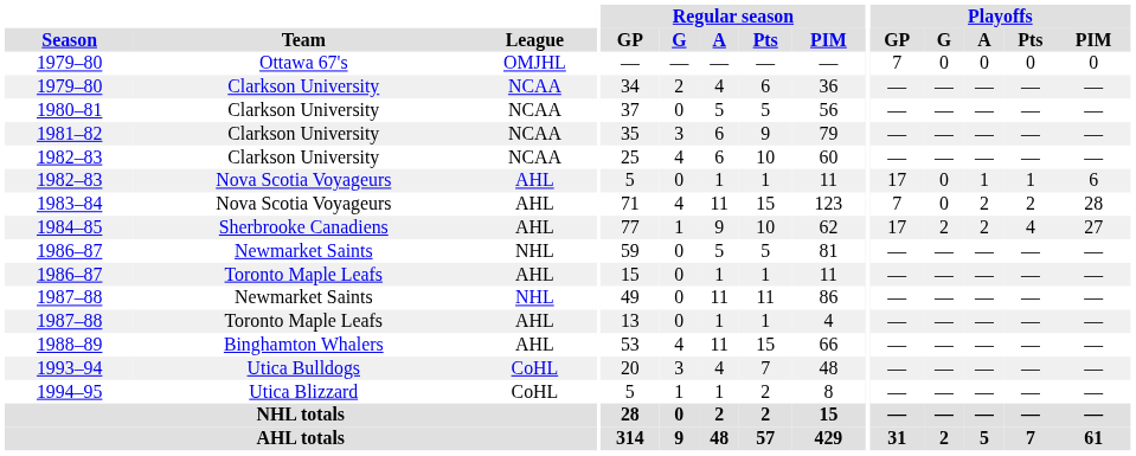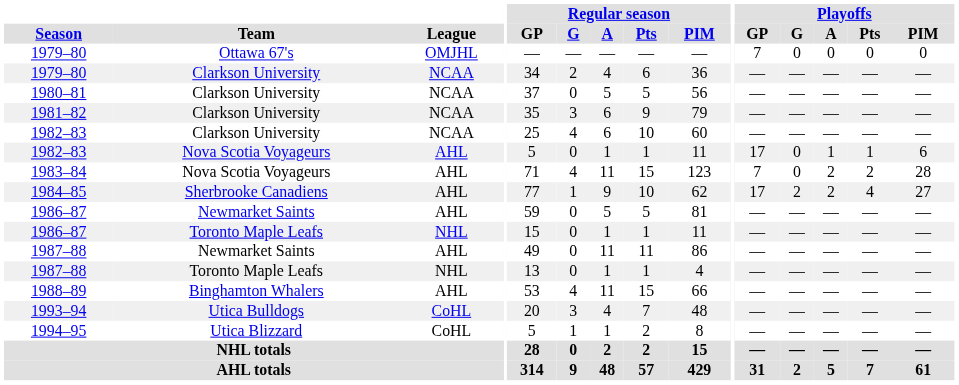 <table border="0" cellpadding="1" cellspacing="0" style="text-align:center; width:60em">
 <tr bgcolor="#e0e0e0">
 <th colspan="3" bgcolor="#ffffff"></th>
 <th rowspan="99" bgcolor="#ffffff"></th>
 <th colspan="5"><a href='#'>Regular season</a></th>
 <th rowspan="99" bgcolor="#ffffff"></th>
 <th colspan="5"><a href='#'>Playoffs</a></th>
 </tr>
 <tr bgcolor="#e0e0e0">
 <th><a href='#'>Season</a></th>
 <th>Team</th>
 <th>League</th>
 <th>GP</th>
 <th><a href='#'>G</a></th>
 <th><a href='#'>A</a></th>
 <th><a href='#'>Pts</a></th>
 <th><a href='#'>PIM</a></th>
 <th>GP</th>
 <th>G</th>
 <th>A</th>
 <th>Pts</th>
 <th>PIM</th>
 </tr>
 <tr>
 <td><a href='#'>1979–80</a></td>
 <td><a href='#'>Ottawa 67's</a></td>
 <td><a href='#'>OMJHL</a></td>
 <td>—</td>
 <td>—</td>
 <td>—</td>
 <td>—</td>
 <td>—</td>
 <td>7</td>
 <td>0</td>
 <td>0</td>
 <td>0</td>
 <td>0</td>
 </tr>
 <tr bgcolor="#f0f0f0">
 <td><a href='#'>1979–80</a></td>
 <td><a href='#'>Clarkson University</a></td>
 <td><a href='#'>NCAA</a></td>
 <td>34</td>
 <td>2</td>
 <td>4</td>
 <td>6</td>
 <td>36</td>
 <td>—</td>
 <td>—</td>
 <td>—</td>
 <td>—</td>
 <td>—</td>
 </tr>
 <tr>
 <td><a href='#'>1980–81</a></td>
 <td>Clarkson University</td>
 <td>NCAA</td>
 <td>37</td>
 <td>0</td>
 <td>5</td>
 <td>5</td>
 <td>56</td>
 <td>—</td>
 <td>—</td>
 <td>—</td>
 <td>—</td>
 <td>—</td>
 </tr>
 <tr bgcolor="#f0f0f0">
 <td><a href='#'>1981–82</a></td>
 <td>Clarkson University</td>
 <td>NCAA</td>
 <td>35</td>
 <td>3</td>
 <td>6</td>
 <td>9</td>
 <td>79</td>
 <td>—</td>
 <td>—</td>
 <td>—</td>
 <td>—</td>
 <td>—</td>
 </tr>
 <tr>
 <td><a href='#'>1982–83</a></td>
 <td>Clarkson University</td>
 <td>NCAA</td>
 <td>25</td>
 <td>4</td>
 <td>6</td>
 <td>10</td>
 <td>60</td>
 <td>—</td>
 <td>—</td>
 <td>—</td>
 <td>—</td>
 <td>—</td>
 </tr>
 <tr bgcolor="#f0f0f0">
 <td><a href='#'>1982–83</a></td>
 <td><a href='#'>Nova Scotia Voyageurs</a></td>
 <td><a href='#'>AHL</a></td>
 <td>5</td>
 <td>0</td>
 <td>1</td>
 <td>1</td>
 <td>11</td>
 <td>17</td>
 <td>0</td>
 <td>1</td>
 <td>1</td>
 <td>6</td>
 </tr>
 <tr>
 <td><a href='#'>1983–84</a></td>
 <td>Nova Scotia Voyageurs</td>
 <td>AHL</td>
 <td>71</td>
 <td>4</td>
 <td>11</td>
 <td>15</td>
 <td>123</td>
 <td>7</td>
 <td>0</td>
 <td>2</td>
 <td>2</td>
 <td>28</td>
 </tr>
 <tr bgcolor="#f0f0f0">
 <td><a href='#'>1984–85</a></td>
 <td><a href='#'>Sherbrooke Canadiens</a></td>
 <td>AHL</td>
 <td>77</td>
 <td>1</td>
 <td>9</td>
 <td>10</td>
 <td>62</td>
 <td>17</td>
 <td>2</td>
 <td>2</td>
 <td>4</td>
 <td>27</td>
 </tr>
 <tr>
 <td><a href='#'>1986–87</a></td>
 <td><a href='#'>Newmarket Saints</a></td>
-<td>NHL</td>
+<td>AHL</td>
 <td>59</td>
 <td>0</td>
 <td>5</td>
 <td>5</td>
 <td>81</td>
 <td>—</td>
 <td>—</td>
 <td>—</td>
 <td>—</td>
 <td>—</td>
 </tr>
 <tr bgcolor="#f0f0f0">
 <td><a href='#'>1986–87</a></td>
 <td><a href='#'>Toronto Maple Leafs</a></td>
-<td>AHL</td>
+<td><a href='#'>NHL</a></td>
 <td>15</td>
 <td>0</td>
 <td>1</td>
 <td>1</td>
 <td>11</td>
 <td>—</td>
 <td>—</td>
 <td>—</td>
 <td>—</td>
 <td>—</td>
 </tr>
 <tr>
 <td><a href='#'>1987–88</a></td>
 <td>Newmarket Saints</td>
-<td><a href='#'>NHL</a></td>
+<td>AHL</td>
 <td>49</td>
 <td>0</td>
 <td>11</td>
 <td>11</td>
 <td>86</td>
 <td>—</td>
 <td>—</td>
 <td>—</td>
 <td>—</td>
 <td>—</td>
 </tr>
 <tr bgcolor="#f0f0f0">
 <td><a href='#'>1987–88</a></td>
 <td>Toronto Maple Leafs</td>
-<td>AHL</td>
+<td>NHL</td>
 <td>13</td>
 <td>0</td>
 <td>1</td>
 <td>1</td>
 <td>4</td>
 <td>—</td>
 <td>—</td>
 <td>—</td>
 <td>—</td>
 <td>—</td>
 </tr>
 <tr>
 <td><a href='#'>1988–89</a></td>
 <td><a href='#'>Binghamton Whalers</a></td>
 <td>AHL</td>
 <td>53</td>
 <td>4</td>
 <td>11</td>
 <td>15</td>
 <td>66</td>
 <td>—</td>
 <td>—</td>
 <td>—</td>
 <td>—</td>
 <td>—</td>
 </tr>
 <tr bgcolor="#f0f0f0">
 <td><a href='#'>1993–94</a></td>
 <td><a href='#'>Utica Bulldogs</a></td>
 <td><a href='#'>CoHL</a></td>
 <td>20</td>
 <td>3</td>
 <td>4</td>
 <td>7</td>
 <td>48</td>
 <td>—</td>
 <td>—</td>
 <td>—</td>
 <td>—</td>
 <td>—</td>
 </tr>
 <tr>
 <td><a href='#'>1994–95</a></td>
 <td><a href='#'>Utica Blizzard</a></td>
 <td>CoHL</td>
 <td>5</td>
 <td>1</td>
 <td>1</td>
 <td>2</td>
 <td>8</td>
 <td>—</td>
 <td>—</td>
 <td>—</td>
 <td>—</td>
 <td>—</td>
 </tr>
 <tr>
 </tr>
 <tr ALIGN="center" bgcolor="#e0e0e0">
 <th colspan="3">NHL totals</th>
 <th ALIGN="center">28</th>
 <th ALIGN="center">0</th>
 <th ALIGN="center">2</th>
 <th ALIGN="center">2</th>
 <th ALIGN="center">15</th>
 <th ALIGN="center">—</th>
 <th ALIGN="center">—</th>
 <th ALIGN="center">—</th>
 <th ALIGN="center">—</th>
 <th ALIGN="center">—</th>
 </tr>
 <tr>
 </tr>
 <tr ALIGN="center" bgcolor="#e0e0e0">
 <th colspan="3">AHL totals</th>
 <th ALIGN="center">314</th>
 <th ALIGN="center">9</th>
 <th ALIGN="center">48</th>
 <th ALIGN="center">57</th>
 <th ALIGN="center">429</th>
 <th ALIGN="center">31</th>
 <th ALIGN="center">2</th>
 <th ALIGN="center">5</th>
 <th ALIGN="center">7</th>
 <th ALIGN="center">61</th>
 </tr>
 </table>
